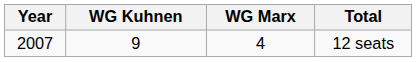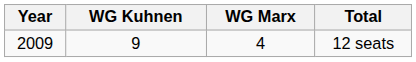 <table class="wikitable" width="400">
 <tr>
 <th>Year</th>
 <th>WG Kuhnen</th>
 <th>WG Marx</th>
 <th>Total</th>
 </tr>
 <tr align="center">
-<td>2007</td>
+<td>2009</td>
 <td>9</td>
 <td>4</td>
 <td>12 seats</td>
 </tr>
 </table>
